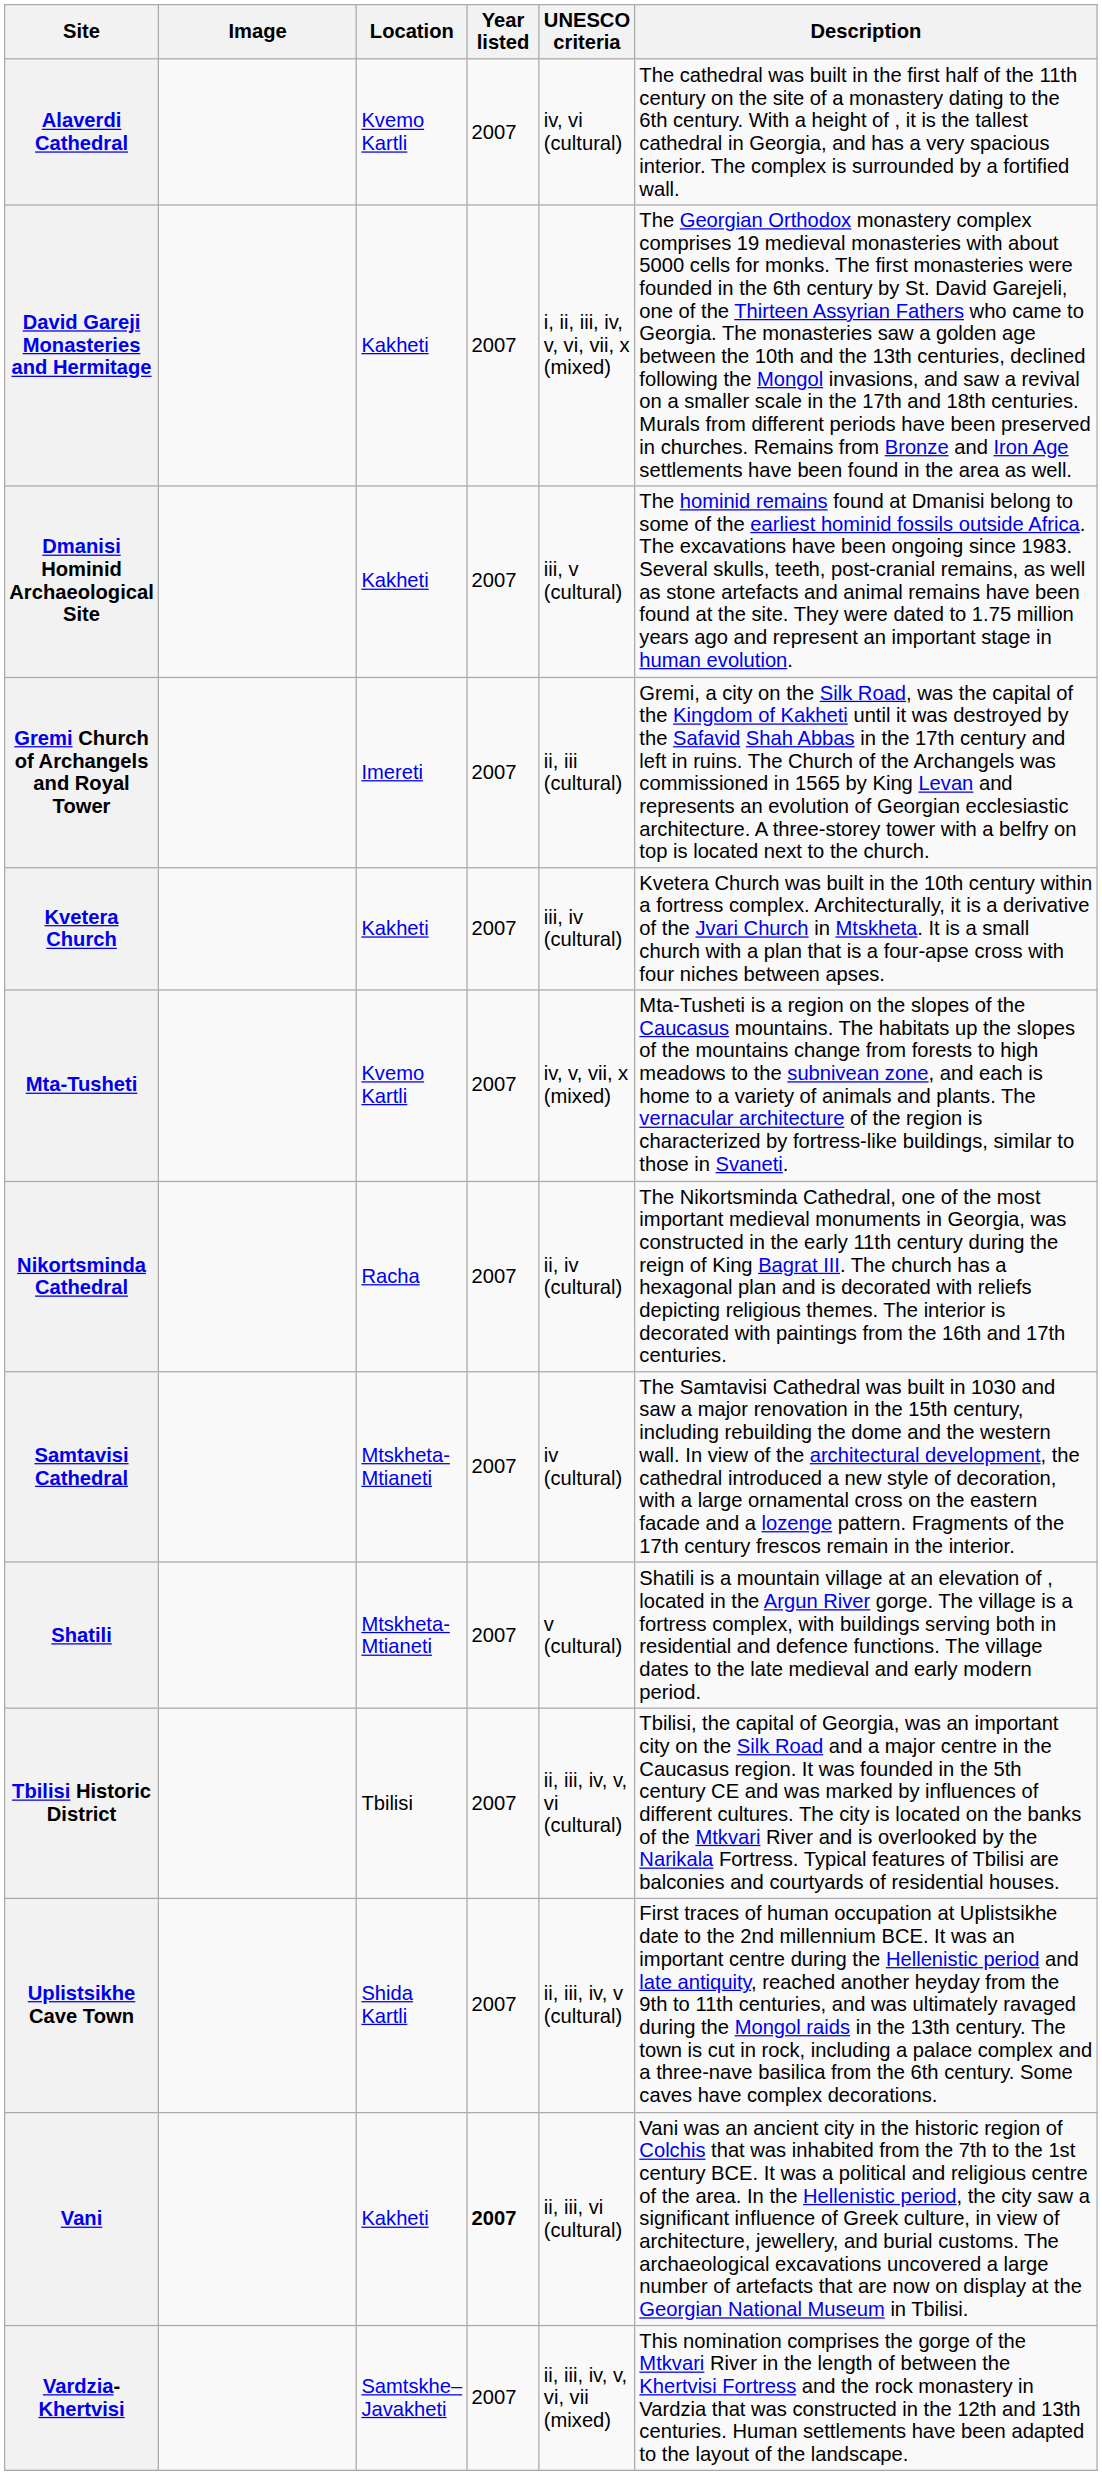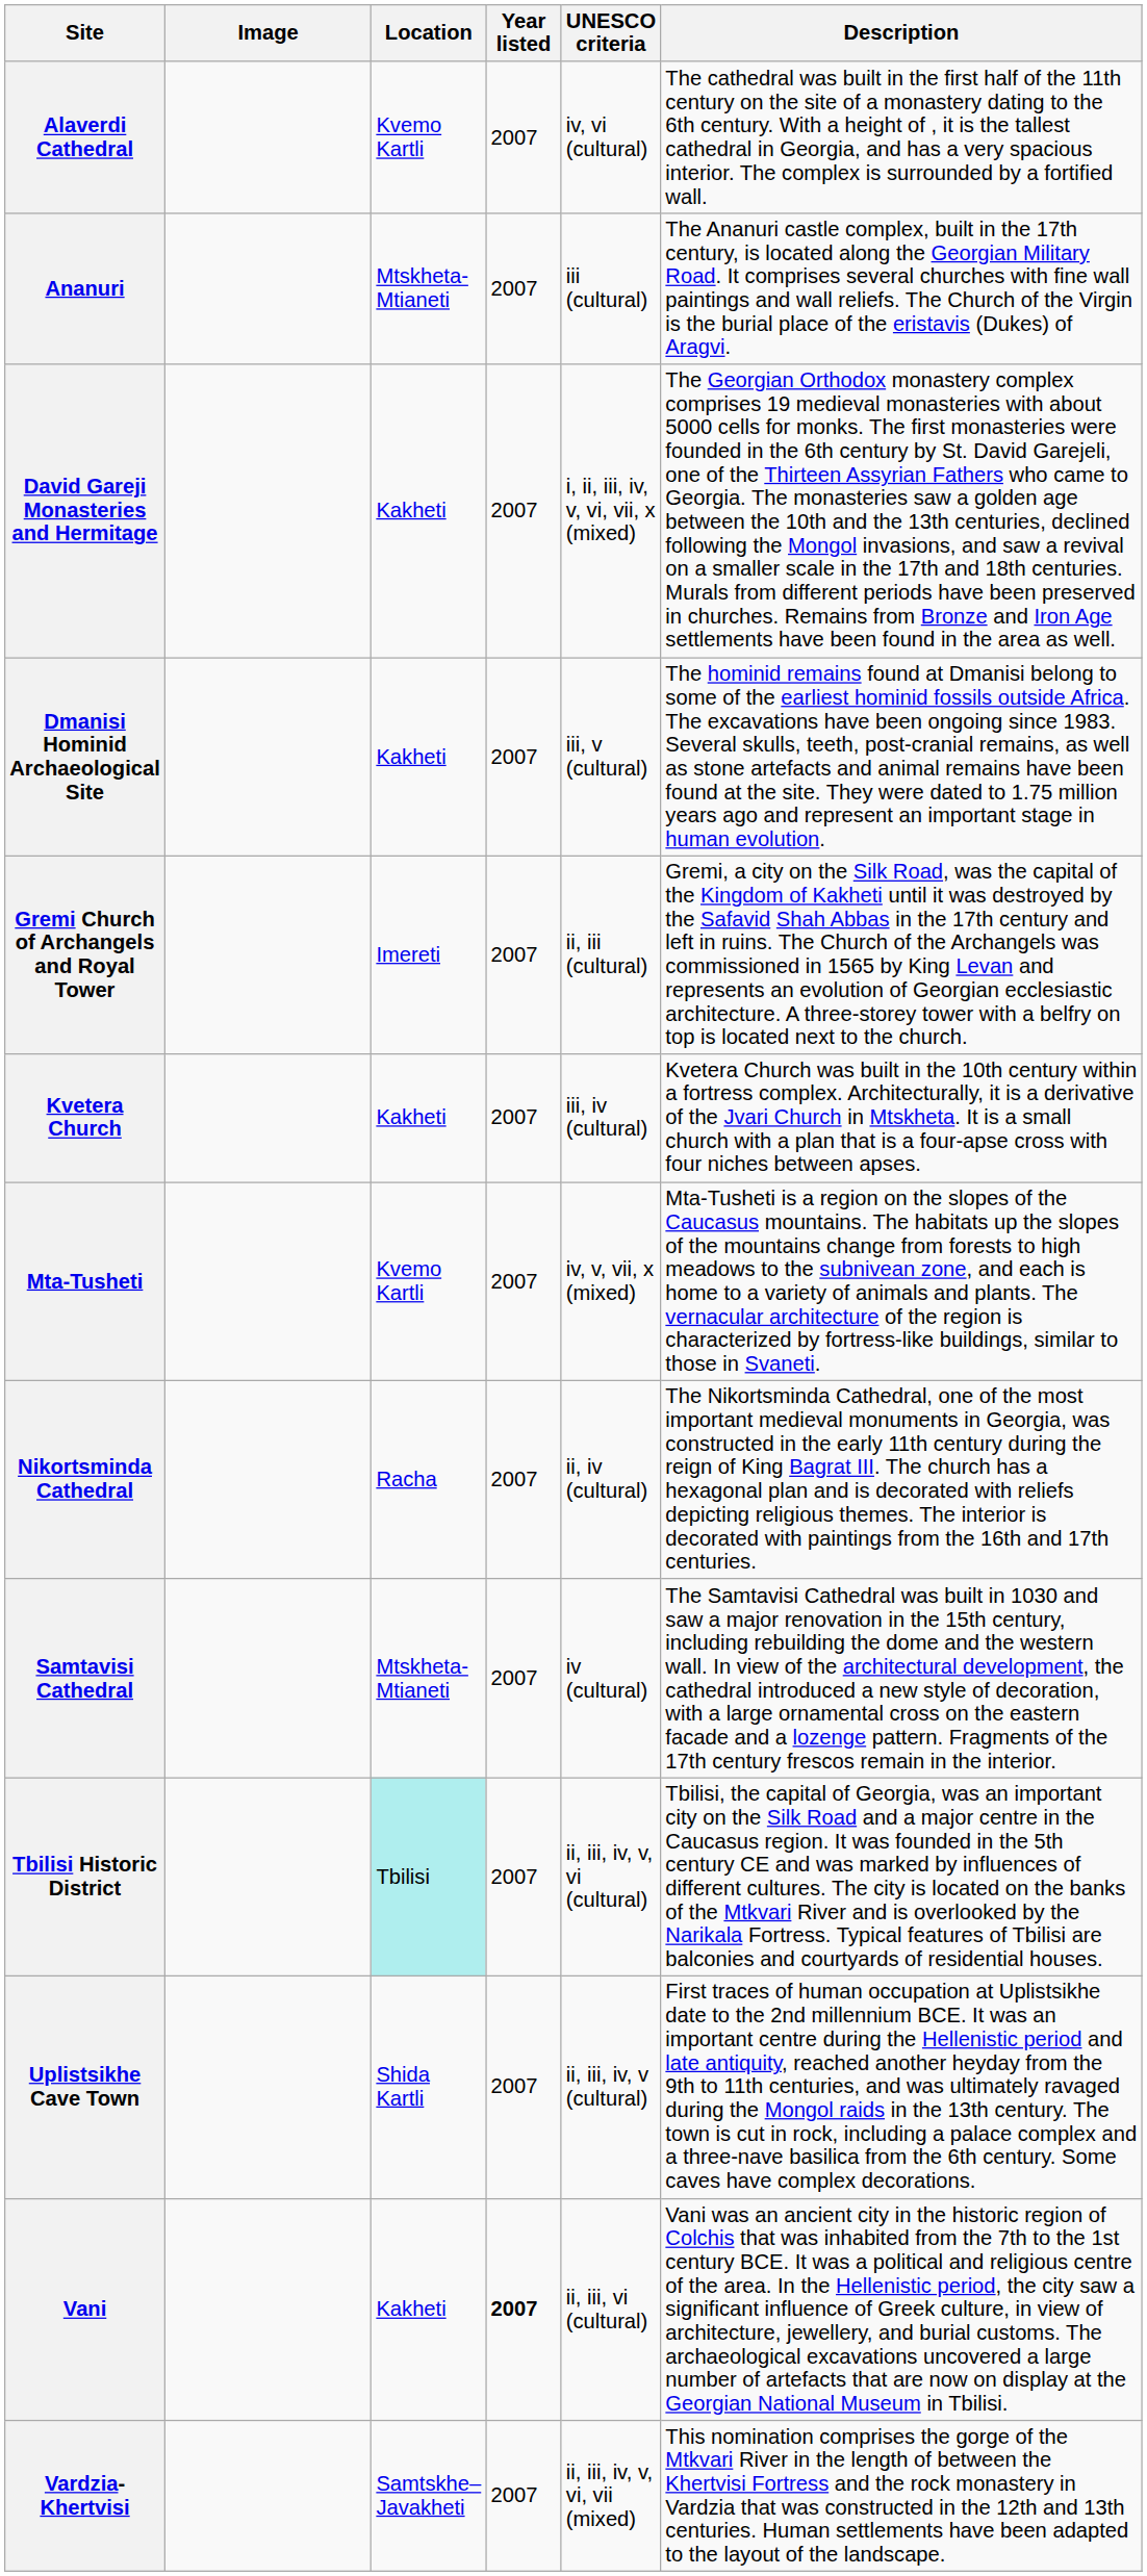 <table class="wikitable sortable plainrowheaders">
 <tr>
 <th style="width:100px;" scope="col">Site</th>
 <th class="unsortable" style="width:150px;" scope="col">Image</th>
 <th style="width:80px;" scope="col">Location</th>
 <th style="width:50px;" scope="col">Year listed</th>
 <th style="width:60px;" scope="col">UNESCO criteria</th>
 <th scope="col" class="unsortable">Description</th>
 </tr>
 <tr>
 <th scope="row"><a href='#'>Alaverdi Cathedral</a></th>
 <td></td>
 <td><a href='#'>Kvemo Kartli</a></td>
 <td>2007</td>
 <td>iv, vi (cultural)</td>
 <td>The cathedral was built in the first half of the 11th century on the site of a monastery dating to the 6th century. With a height of , it is the tallest cathedral in Georgia, and has a very spacious interior. The complex is surrounded by a fortified wall.</td>
+</tr>
+<tr>
+<th scope="row"><a href='#'>Ananuri</a></th>
+<td></td>
+<td><a href='#'>Mtskheta-Mtianeti</a></td>
+<td>2007</td>
+<td>iii (cultural)</td>
+<td>The Ananuri castle complex, built in the 17th century, is located along the <a href='#'>Georgian Military Road</a>. It comprises several churches with fine wall paintings and wall reliefs. The Church of the Virgin is the burial place of the <a href='#'>eristavis</a> (Dukes) of <a href='#'>Aragvi</a>.</td>
 </tr>
 <tr>
 <th scope="row"><a href='#'>David Gareji Monasteries and Hermitage</a></th>
 <td></td>
 <td><a href='#'>Kakheti</a></td>
 <td>2007</td>
 <td>i, ii, iii, iv, v, vi, vii, x (mixed)</td>
 <td>The <a href='#'>Georgian Orthodox</a> monastery complex comprises 19 medieval monasteries with about 5000 cells for monks. The first monasteries were founded in the 6th century by St. David Garejeli, one of the <a href='#'>Thirteen Assyrian Fathers</a> who came to Georgia. The monasteries saw a golden age between the 10th and the 13th centuries, declined following the <a href='#'>Mongol</a> invasions, and saw a revival on a smaller scale in the 17th and 18th centuries. Murals from different periods have been preserved in churches. Remains from <a href='#'>Bronze</a> and <a href='#'>Iron Age</a> settlements have been found in the area as well.</td>
 </tr>
 <tr>
 <th scope="row"><a href='#'>Dmanisi</a> Hominid Archaeological Site</th>
 <td></td>
 <td><a href='#'>Kakheti</a></td>
 <td>2007</td>
 <td>iii, v (cultural)</td>
 <td>The <a href='#'>hominid remains</a> found at Dmanisi belong to some of the <a href='#'>earliest hominid fossils outside Africa</a>. The excavations have been ongoing since 1983. Several skulls, teeth, post-cranial remains, as well as stone artefacts and animal remains have been found at the site. They were dated to 1.75 million years ago and represent an important stage in <a href='#'>human evolution</a>.</td>
 </tr>
 <tr>
 <th scope="row"><a href='#'>Gremi</a> Church of Archangels and Royal Tower</th>
 <td></td>
 <td><a href='#'>Imereti</a></td>
 <td>2007</td>
 <td>ii, iii (cultural)</td>
 <td>Gremi, a city on the <a href='#'>Silk Road</a>, was the capital of the <a href='#'>Kingdom of Kakheti</a> until it was destroyed by the <a href='#'>Safavid</a> <a href='#'>Shah Abbas</a> in the 17th century and left in ruins. The Church of the Archangels was commissioned in 1565 by King <a href='#'>Levan</a> and represents an evolution of Georgian ecclesiastic architecture. A three-storey tower with a belfry on top is located next to the church.</td>
 </tr>
 <tr>
 <th scope="row"><a href='#'>Kvetera Church</a></th>
 <td></td>
 <td><a href='#'>Kakheti</a></td>
 <td>2007</td>
 <td>iii, iv (cultural)</td>
 <td>Kvetera Church was built in the 10th century within a fortress complex. Architecturally, it is a derivative of the <a href='#'>Jvari Church</a> in <a href='#'>Mtskheta</a>. It is a small church with a plan that is a four-apse cross with four niches between apses.</td>
 </tr>
 <tr>
 <th scope="row"><a href='#'>Mta-Tusheti</a></th>
 <td></td>
 <td><a href='#'>Kvemo Kartli</a></td>
 <td>2007</td>
 <td>iv, v, vii, x (mixed)</td>
 <td>Mta-Tusheti is a region on the slopes of the <a href='#'>Caucasus</a> mountains. The habitats up the slopes of the mountains change from forests to high meadows to the <a href='#'>subnivean zone</a>, and each is home to a variety of animals and plants. The <a href='#'>vernacular architecture</a> of the region is characterized by fortress-like buildings, similar to those in <a href='#'>Svaneti</a>.</td>
 </tr>
 <tr>
 <th scope="row"><a href='#'>Nikortsminda Cathedral</a></th>
 <td></td>
 <td><a href='#'>Racha</a></td>
 <td>2007</td>
 <td>ii, iv (cultural)</td>
 <td>The Nikortsminda Cathedral, one of the most important medieval monuments in Georgia, was constructed in the early 11th century during the reign of King <a href='#'>Bagrat III</a>. The church has a hexagonal plan and is decorated with reliefs depicting religious themes. The interior is decorated with paintings from the 16th and 17th centuries.</td>
 </tr>
 <tr>
 <th scope="row"><a href='#'>Samtavisi Cathedral</a></th>
 <td></td>
 <td><a href='#'>Mtskheta-Mtianeti</a></td>
 <td>2007</td>
 <td>iv (cultural)</td>
 <td>The Samtavisi Cathedral was built in 1030 and saw a major renovation in the 15th century, including rebuilding the dome and the western wall. In view of the <a href='#'>architectural development</a>, the cathedral introduced a new style of decoration, with a large ornamental cross on the eastern facade and a <a href='#'>lozenge</a> pattern. Fragments of the 17th century frescos remain in the interior.</td>
 </tr>
 <tr>
-<th scope="row"><a href='#'>Shatili</a></th>
-<td></td>
-<td><a href='#'>Mtskheta-Mtianeti</a></td>
-<td>2007</td>
-<td>v (cultural)</td>
-<td>Shatili is a mountain village at an elevation of , located in the <a href='#'>Argun River</a> gorge. The village is a fortress complex, with buildings serving both in residential and defence functions. The village dates to the late medieval and early modern period.</td>
-</tr>
-<tr>
 <th scope="row"><a href='#'>Tbilisi</a> Historic District</th>
 <td></td>
-<td>Tbilisi</td>
+<td style="background: paleturquoise;">Tbilisi</td>
 <td>2007</td>
 <td>ii, iii, iv, v, vi (cultural)</td>
 <td>Tbilisi, the capital of Georgia, was an important city on the <a href='#'>Silk Road</a> and a major centre in the Caucasus region. It was founded in the 5th century CE and was marked by influences of different cultures. The city is located on the banks of the <a href='#'>Mtkvari</a> River and is overlooked by the <a href='#'>Narikala</a> Fortress. Typical features of Tbilisi are balconies and courtyards of residential houses.</td>
 </tr>
 <tr>
 <th scope="row"><a href='#'>Uplistsikhe</a> Cave Town</th>
 <td></td>
 <td><a href='#'>Shida Kartli</a></td>
 <td>2007</td>
 <td>ii, iii, iv, v (cultural)</td>
 <td>First traces of human occupation at Uplistsikhe date to the 2nd millennium BCE. It was an important centre during the <a href='#'>Hellenistic period</a> and <a href='#'>late antiquity</a>, reached another heyday from the 9th to 11th centuries, and was ultimately ravaged during the <a href='#'>Mongol raids</a> in the 13th century. The town is cut in rock, including a palace complex and a three-nave basilica from the 6th century. Some caves have complex decorations.</td>
 </tr>
 <tr>
 <th scope="row"><a href='#'>Vani</a></th>
 <td></td>
 <td><a href='#'>Kakheti</a></td>
 <td><strong>2007</strong></td>
 <td>ii, iii, vi (cultural)</td>
 <td>Vani was an ancient city in the historic region of <a href='#'>Colchis</a> that was inhabited from the 7th to the 1st century BCE. It was a political and religious centre of the area. In the <a href='#'>Hellenistic period</a>, the city saw a significant influence of Greek culture, in view of architecture, jewellery, and burial customs. The archaeological excavations uncovered a large number of artefacts that are now on display at the <a href='#'>Georgian National Museum</a> in Tbilisi.</td>
 </tr>
 <tr>
 <th scope="row"><a href='#'>Vardzia</a>-<a href='#'>Khertvisi</a></th>
 <td></td>
 <td><a href='#'>Samtskhe–Javakheti</a></td>
 <td>2007</td>
 <td>ii, iii, iv, v, vi, vii (mixed)</td>
 <td>This nomination comprises the gorge of the <a href='#'>Mtkvari</a> River in the length of  between the <a href='#'>Khertvisi Fortress</a> and the rock monastery in Vardzia that was constructed in the 12th and 13th centuries. Human settlements have been adapted to the layout of the landscape.</td>
 </tr>
 <tr>
 </tr>
 </table>
